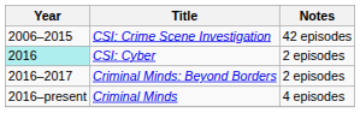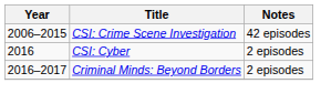 <table class="wikitable" style="font-size: 90%;">
 <tr>
 <th>Year</th>
 <th>Title</th>
 <th>Notes</th>
 </tr>
 <tr>
 <td>2006–2015</td>
 <td><em><a href='#'>CSI: Crime Scene Investigation</a></em></td>
 <td>42 episodes</td>
 </tr>
 <tr>
-<td style="background: paleturquoise;">2016</td>
+<td>2016</td>
 <td><em><a href='#'>CSI: Cyber</a></em></td>
 <td>2 episodes</td>
 </tr>
 <tr>
 <td>2016–2017</td>
 <td><em><a href='#'>Criminal Minds: Beyond Borders</a></em></td>
 <td>2 episodes</td>
 </tr>
 <tr>
-<td>2016–present</td>
-<td><em><a href='#'>Criminal Minds</a></em></td>
-<td>4 episodes</td>
-</tr>
-<tr>
 </tr>
 </table>
